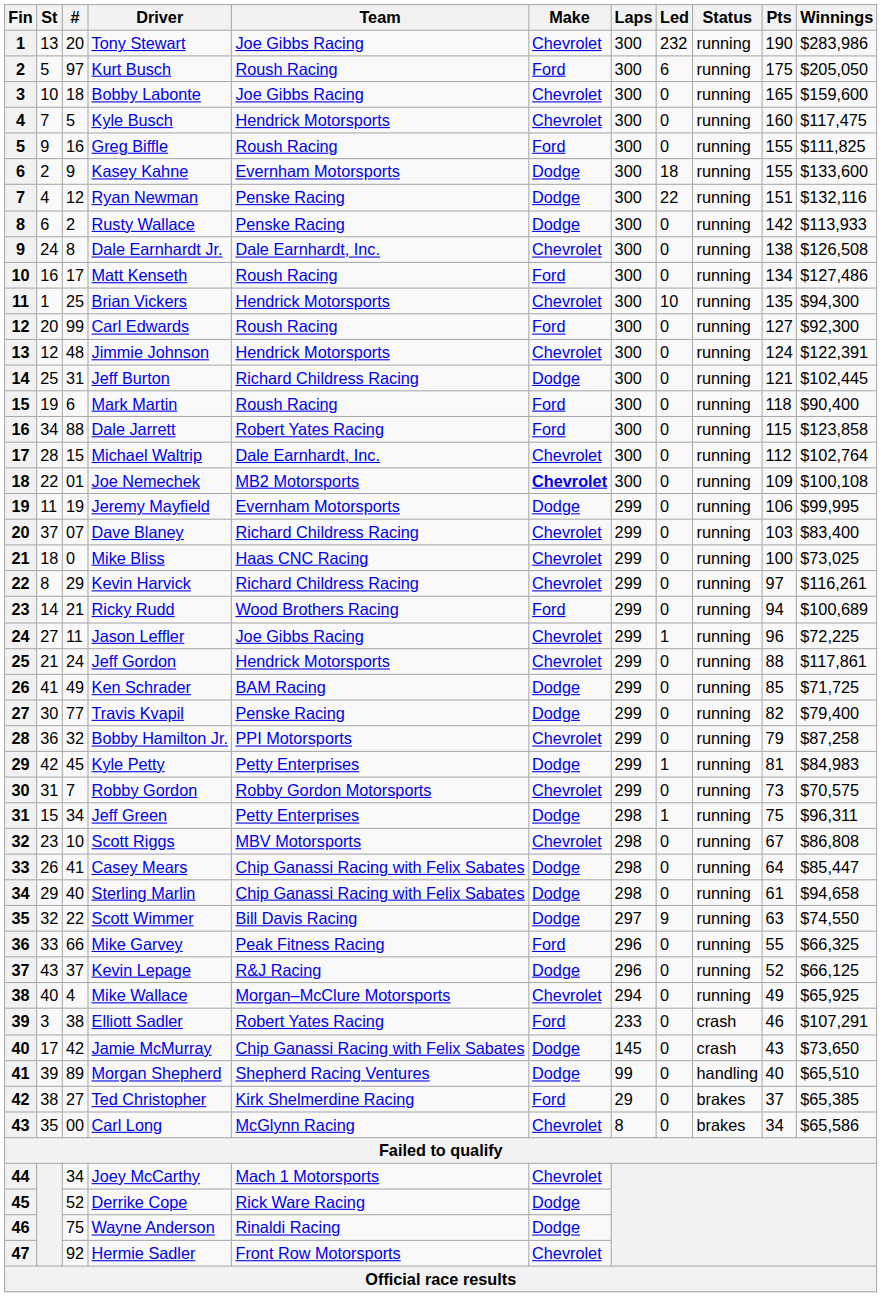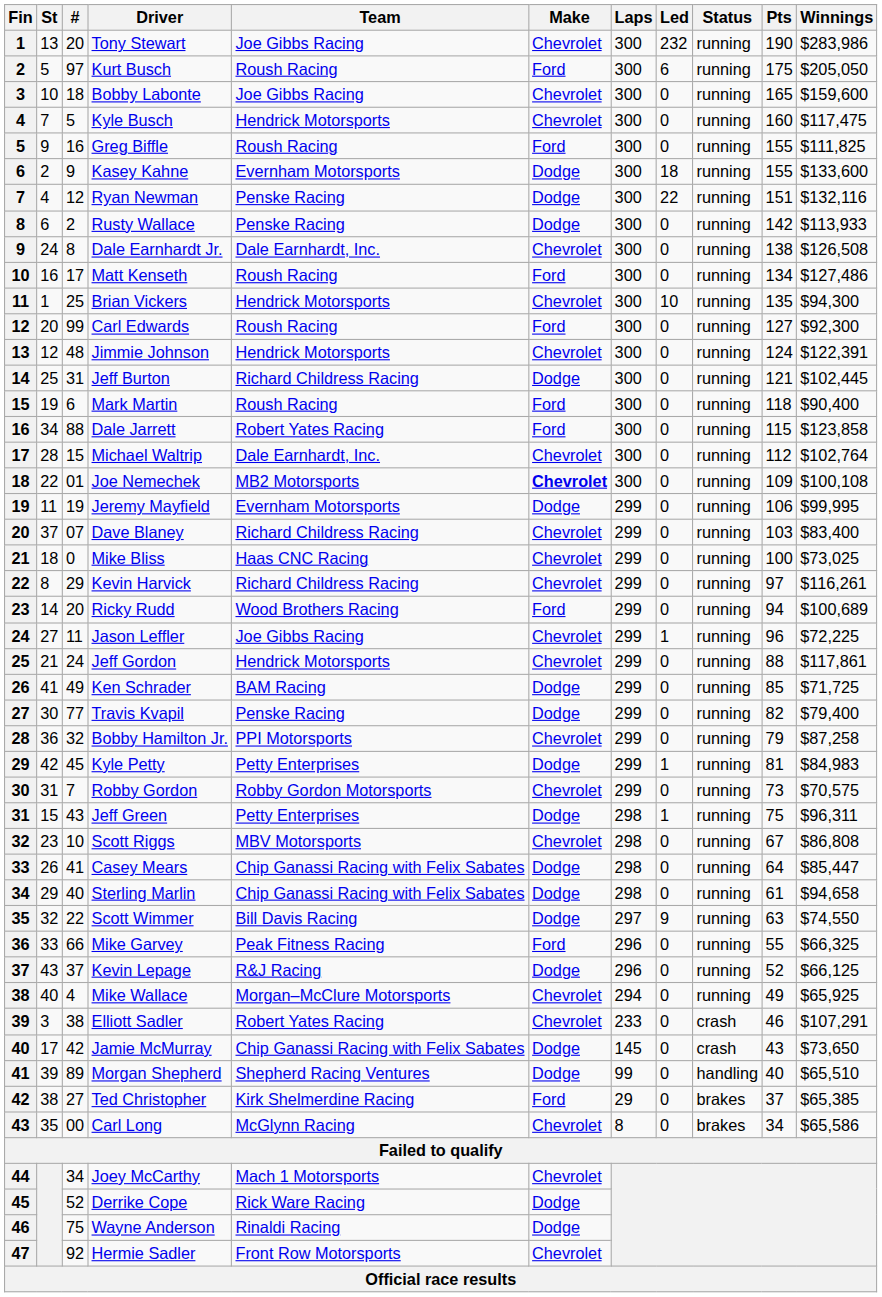 <table class="wikitable sortable" style="font-size:95%">
 <tr>
 <th>Fin</th>
 <th>St</th>
 <th>#</th>
 <th>Driver</th>
 <th>Team</th>
 <th>Make</th>
 <th>Laps</th>
 <th>Led</th>
 <th>Status</th>
 <th>Pts</th>
 <th>Winnings</th>
 </tr>
 <tr>
 <th>1</th>
 <td>13</td>
 <td>20</td>
 <td><a href='#'>Tony Stewart</a></td>
 <td><a href='#'>Joe Gibbs Racing</a></td>
 <td><a href='#'>Chevrolet</a></td>
 <td>300</td>
 <td>232</td>
 <td>running</td>
 <td>190</td>
 <td>$283,986</td>
 </tr>
 <tr>
 <th>2</th>
 <td>5</td>
 <td>97</td>
 <td><a href='#'>Kurt Busch</a></td>
 <td><a href='#'>Roush Racing</a></td>
 <td><a href='#'>Ford</a></td>
 <td>300</td>
 <td>6</td>
 <td>running</td>
 <td>175</td>
 <td>$205,050</td>
 </tr>
 <tr>
 <th>3</th>
 <td>10</td>
 <td>18</td>
 <td><a href='#'>Bobby Labonte</a></td>
 <td><a href='#'>Joe Gibbs Racing</a></td>
 <td><a href='#'>Chevrolet</a></td>
 <td>300</td>
 <td>0</td>
 <td>running</td>
 <td>165</td>
 <td>$159,600</td>
 </tr>
 <tr>
 <th>4</th>
 <td>7</td>
 <td>5</td>
 <td><a href='#'>Kyle Busch</a></td>
 <td><a href='#'>Hendrick Motorsports</a></td>
 <td><a href='#'>Chevrolet</a></td>
 <td>300</td>
 <td>0</td>
 <td>running</td>
 <td>160</td>
 <td>$117,475</td>
 </tr>
 <tr>
 <th>5</th>
 <td>9</td>
 <td>16</td>
 <td><a href='#'>Greg Biffle</a></td>
 <td><a href='#'>Roush Racing</a></td>
 <td><a href='#'>Ford</a></td>
 <td>300</td>
 <td>0</td>
 <td>running</td>
 <td>155</td>
 <td>$111,825</td>
 </tr>
 <tr>
 <th>6</th>
 <td>2</td>
 <td>9</td>
 <td><a href='#'>Kasey Kahne</a></td>
 <td><a href='#'>Evernham Motorsports</a></td>
 <td><a href='#'>Dodge</a></td>
 <td>300</td>
 <td>18</td>
 <td>running</td>
 <td>155</td>
 <td>$133,600</td>
 </tr>
 <tr>
 <th>7</th>
 <td>4</td>
 <td>12</td>
 <td><a href='#'>Ryan Newman</a></td>
 <td><a href='#'>Penske Racing</a></td>
 <td><a href='#'>Dodge</a></td>
 <td>300</td>
 <td>22</td>
 <td>running</td>
 <td>151</td>
 <td>$132,116</td>
 </tr>
 <tr>
 <th>8</th>
 <td>6</td>
 <td>2</td>
 <td><a href='#'>Rusty Wallace</a></td>
 <td><a href='#'>Penske Racing</a></td>
 <td><a href='#'>Dodge</a></td>
 <td>300</td>
 <td>0</td>
 <td>running</td>
 <td>142</td>
 <td>$113,933</td>
 </tr>
 <tr>
 <th>9</th>
 <td>24</td>
 <td>8</td>
 <td><a href='#'>Dale Earnhardt Jr.</a></td>
 <td><a href='#'>Dale Earnhardt, Inc.</a></td>
 <td><a href='#'>Chevrolet</a></td>
 <td>300</td>
 <td>0</td>
 <td>running</td>
 <td>138</td>
 <td>$126,508</td>
 </tr>
 <tr>
 <th>10</th>
 <td>16</td>
 <td>17</td>
 <td><a href='#'>Matt Kenseth</a></td>
 <td><a href='#'>Roush Racing</a></td>
 <td><a href='#'>Ford</a></td>
 <td>300</td>
 <td>0</td>
 <td>running</td>
 <td>134</td>
 <td>$127,486</td>
 </tr>
 <tr>
 <th>11</th>
 <td>1</td>
 <td>25</td>
 <td><a href='#'>Brian Vickers</a></td>
 <td><a href='#'>Hendrick Motorsports</a></td>
 <td><a href='#'>Chevrolet</a></td>
 <td>300</td>
 <td>10</td>
 <td>running</td>
 <td>135</td>
 <td>$94,300</td>
 </tr>
 <tr>
 <th>12</th>
 <td>20</td>
 <td>99</td>
 <td><a href='#'>Carl Edwards</a></td>
 <td><a href='#'>Roush Racing</a></td>
 <td><a href='#'>Ford</a></td>
 <td>300</td>
 <td>0</td>
 <td>running</td>
 <td>127</td>
 <td>$92,300</td>
 </tr>
 <tr>
 <th>13</th>
 <td>12</td>
 <td>48</td>
 <td><a href='#'>Jimmie Johnson</a></td>
 <td><a href='#'>Hendrick Motorsports</a></td>
 <td><a href='#'>Chevrolet</a></td>
 <td>300</td>
 <td>0</td>
 <td>running</td>
 <td>124</td>
 <td>$122,391</td>
 </tr>
 <tr>
 <th>14</th>
 <td>25</td>
 <td>31</td>
 <td><a href='#'>Jeff Burton</a></td>
 <td><a href='#'>Richard Childress Racing</a></td>
 <td><a href='#'>Dodge</a></td>
 <td>300</td>
 <td>0</td>
 <td>running</td>
 <td>121</td>
 <td>$102,445</td>
 </tr>
 <tr>
 <th>15</th>
 <td>19</td>
 <td>6</td>
 <td><a href='#'>Mark Martin</a></td>
 <td><a href='#'>Roush Racing</a></td>
 <td><a href='#'>Ford</a></td>
 <td>300</td>
 <td>0</td>
 <td>running</td>
 <td>118</td>
 <td>$90,400</td>
 </tr>
 <tr>
 <th>16</th>
 <td>34</td>
 <td>88</td>
 <td><a href='#'>Dale Jarrett</a></td>
 <td><a href='#'>Robert Yates Racing</a></td>
 <td><a href='#'>Ford</a></td>
 <td>300</td>
 <td>0</td>
 <td>running</td>
 <td>115</td>
 <td>$123,858</td>
 </tr>
 <tr>
 <th>17</th>
 <td>28</td>
 <td>15</td>
 <td><a href='#'>Michael Waltrip</a></td>
 <td><a href='#'>Dale Earnhardt, Inc.</a></td>
 <td><a href='#'>Chevrolet</a></td>
 <td>300</td>
 <td>0</td>
 <td>running</td>
 <td>112</td>
 <td>$102,764</td>
 </tr>
 <tr>
 <th>18</th>
 <td>22</td>
 <td>01</td>
 <td><a href='#'>Joe Nemechek</a></td>
 <td><a href='#'>MB2 Motorsports</a></td>
 <td><strong><a href='#'>Chevrolet</a></strong></td>
 <td>300</td>
 <td>0</td>
 <td>running</td>
 <td>109</td>
 <td>$100,108</td>
 </tr>
 <tr>
 <th>19</th>
 <td>11</td>
 <td>19</td>
 <td><a href='#'>Jeremy Mayfield</a></td>
 <td><a href='#'>Evernham Motorsports</a></td>
 <td><a href='#'>Dodge</a></td>
 <td>299</td>
 <td>0</td>
 <td>running</td>
 <td>106</td>
 <td>$99,995</td>
 </tr>
 <tr>
 <th>20</th>
 <td>37</td>
 <td>07</td>
 <td><a href='#'>Dave Blaney</a></td>
 <td><a href='#'>Richard Childress Racing</a></td>
 <td><a href='#'>Chevrolet</a></td>
 <td>299</td>
 <td>0</td>
 <td>running</td>
 <td>103</td>
 <td>$83,400</td>
 </tr>
 <tr>
 <th>21</th>
 <td>18</td>
 <td>0</td>
 <td><a href='#'>Mike Bliss</a></td>
 <td><a href='#'>Haas CNC Racing</a></td>
 <td><a href='#'>Chevrolet</a></td>
 <td>299</td>
 <td>0</td>
 <td>running</td>
 <td>100</td>
 <td>$73,025</td>
 </tr>
 <tr>
 <th>22</th>
 <td>8</td>
 <td>29</td>
 <td><a href='#'>Kevin Harvick</a></td>
 <td><a href='#'>Richard Childress Racing</a></td>
 <td><a href='#'>Chevrolet</a></td>
 <td>299</td>
 <td>0</td>
 <td>running</td>
 <td>97</td>
 <td>$116,261</td>
 </tr>
 <tr>
 <th>23</th>
 <td>14</td>
-<td>21</td>
+<td>20</td>
 <td><a href='#'>Ricky Rudd</a></td>
 <td><a href='#'>Wood Brothers Racing</a></td>
 <td><a href='#'>Ford</a></td>
 <td>299</td>
 <td>0</td>
 <td>running</td>
 <td>94</td>
 <td>$100,689</td>
 </tr>
 <tr>
 <th>24</th>
 <td>27</td>
 <td>11</td>
 <td><a href='#'>Jason Leffler</a></td>
 <td><a href='#'>Joe Gibbs Racing</a></td>
 <td><a href='#'>Chevrolet</a></td>
 <td>299</td>
 <td>1</td>
 <td>running</td>
 <td>96</td>
 <td>$72,225</td>
 </tr>
 <tr>
 <th>25</th>
 <td>21</td>
 <td>24</td>
 <td><a href='#'>Jeff Gordon</a></td>
 <td><a href='#'>Hendrick Motorsports</a></td>
 <td><a href='#'>Chevrolet</a></td>
 <td>299</td>
 <td>0</td>
 <td>running</td>
 <td>88</td>
 <td>$117,861</td>
 </tr>
 <tr>
 <th>26</th>
 <td>41</td>
 <td>49</td>
 <td><a href='#'>Ken Schrader</a></td>
 <td><a href='#'>BAM Racing</a></td>
 <td><a href='#'>Dodge</a></td>
 <td>299</td>
 <td>0</td>
 <td>running</td>
 <td>85</td>
 <td>$71,725</td>
 </tr>
 <tr>
 <th>27</th>
 <td>30</td>
 <td>77</td>
 <td><a href='#'>Travis Kvapil</a></td>
 <td><a href='#'>Penske Racing</a></td>
 <td><a href='#'>Dodge</a></td>
 <td>299</td>
 <td>0</td>
 <td>running</td>
 <td>82</td>
 <td>$79,400</td>
 </tr>
 <tr>
 <th>28</th>
 <td>36</td>
 <td>32</td>
 <td><a href='#'>Bobby Hamilton Jr.</a></td>
 <td><a href='#'>PPI Motorsports</a></td>
 <td><a href='#'>Chevrolet</a></td>
 <td>299</td>
 <td>0</td>
 <td>running</td>
 <td>79</td>
 <td>$87,258</td>
 </tr>
 <tr>
 <th>29</th>
 <td>42</td>
 <td>45</td>
 <td><a href='#'>Kyle Petty</a></td>
 <td><a href='#'>Petty Enterprises</a></td>
 <td><a href='#'>Dodge</a></td>
 <td>299</td>
 <td>1</td>
 <td>running</td>
 <td>81</td>
 <td>$84,983</td>
 </tr>
 <tr>
 <th>30</th>
 <td>31</td>
 <td>7</td>
 <td><a href='#'>Robby Gordon</a></td>
 <td><a href='#'>Robby Gordon Motorsports</a></td>
 <td><a href='#'>Chevrolet</a></td>
 <td>299</td>
 <td>0</td>
 <td>running</td>
 <td>73</td>
 <td>$70,575</td>
 </tr>
 <tr>
 <th>31</th>
 <td>15</td>
-<td>34</td>
+<td>43</td>
 <td><a href='#'>Jeff Green</a></td>
 <td><a href='#'>Petty Enterprises</a></td>
 <td><a href='#'>Dodge</a></td>
 <td>298</td>
 <td>1</td>
 <td>running</td>
 <td>75</td>
 <td>$96,311</td>
 </tr>
 <tr>
 <th>32</th>
 <td>23</td>
 <td>10</td>
 <td><a href='#'>Scott Riggs</a></td>
 <td><a href='#'>MBV Motorsports</a></td>
 <td><a href='#'>Chevrolet</a></td>
 <td>298</td>
 <td>0</td>
 <td>running</td>
 <td>67</td>
 <td>$86,808</td>
 </tr>
 <tr>
 <th>33</th>
 <td>26</td>
 <td>41</td>
 <td><a href='#'>Casey Mears</a></td>
 <td><a href='#'>Chip Ganassi Racing with Felix Sabates</a></td>
 <td><a href='#'>Dodge</a></td>
 <td>298</td>
 <td>0</td>
 <td>running</td>
 <td>64</td>
 <td>$85,447</td>
 </tr>
 <tr>
 <th>34</th>
 <td>29</td>
 <td>40</td>
 <td><a href='#'>Sterling Marlin</a></td>
 <td><a href='#'>Chip Ganassi Racing with Felix Sabates</a></td>
 <td><a href='#'>Dodge</a></td>
 <td>298</td>
 <td>0</td>
 <td>running</td>
 <td>61</td>
 <td>$94,658</td>
 </tr>
 <tr>
 <th>35</th>
 <td>32</td>
 <td>22</td>
 <td><a href='#'>Scott Wimmer</a></td>
 <td><a href='#'>Bill Davis Racing</a></td>
 <td><a href='#'>Dodge</a></td>
 <td>297</td>
 <td>9</td>
 <td>running</td>
 <td>63</td>
 <td>$74,550</td>
 </tr>
 <tr>
 <th>36</th>
 <td>33</td>
 <td>66</td>
 <td><a href='#'>Mike Garvey</a></td>
 <td><a href='#'>Peak Fitness Racing</a></td>
 <td><a href='#'>Ford</a></td>
 <td>296</td>
 <td>0</td>
 <td>running</td>
 <td>55</td>
 <td>$66,325</td>
 </tr>
 <tr>
 <th>37</th>
 <td>43</td>
 <td>37</td>
 <td><a href='#'>Kevin Lepage</a></td>
 <td><a href='#'>R&J Racing</a></td>
 <td><a href='#'>Dodge</a></td>
 <td>296</td>
 <td>0</td>
 <td>running</td>
 <td>52</td>
 <td>$66,125</td>
 </tr>
 <tr>
 <th>38</th>
 <td>40</td>
 <td>4</td>
 <td><a href='#'>Mike Wallace</a></td>
 <td><a href='#'>Morgan–McClure Motorsports</a></td>
 <td><a href='#'>Chevrolet</a></td>
 <td>294</td>
 <td>0</td>
 <td>running</td>
 <td>49</td>
 <td>$65,925</td>
 </tr>
 <tr>
 <th>39</th>
 <td>3</td>
 <td>38</td>
 <td><a href='#'>Elliott Sadler</a></td>
 <td><a href='#'>Robert Yates Racing</a></td>
-<td><a href='#'>Ford</a></td>
+<td><a href='#'>Chevrolet</a></td>
 <td>233</td>
 <td>0</td>
 <td>crash</td>
 <td>46</td>
 <td>$107,291</td>
 </tr>
 <tr>
 <th>40</th>
 <td>17</td>
 <td>42</td>
 <td><a href='#'>Jamie McMurray</a></td>
 <td><a href='#'>Chip Ganassi Racing with Felix Sabates</a></td>
 <td><a href='#'>Dodge</a></td>
 <td>145</td>
 <td>0</td>
 <td>crash</td>
 <td>43</td>
 <td>$73,650</td>
 </tr>
 <tr>
 <th>41</th>
 <td>39</td>
 <td>89</td>
 <td><a href='#'>Morgan Shepherd</a></td>
 <td><a href='#'>Shepherd Racing Ventures</a></td>
 <td><a href='#'>Dodge</a></td>
 <td>99</td>
 <td>0</td>
 <td>handling</td>
 <td>40</td>
 <td>$65,510</td>
 </tr>
 <tr>
 <th>42</th>
 <td>38</td>
 <td>27</td>
 <td><a href='#'>Ted Christopher</a></td>
 <td><a href='#'>Kirk Shelmerdine Racing</a></td>
 <td><a href='#'>Ford</a></td>
 <td>29</td>
 <td>0</td>
 <td>brakes</td>
 <td>37</td>
 <td>$65,385</td>
 </tr>
 <tr>
 <th>43</th>
 <td>35</td>
 <td>00</td>
 <td><a href='#'>Carl Long</a></td>
 <td><a href='#'>McGlynn Racing</a></td>
 <td><a href='#'>Chevrolet</a></td>
 <td>8</td>
 <td>0</td>
 <td>brakes</td>
 <td>34</td>
 <td>$65,586</td>
 </tr>
 <tr>
 <th colspan="11">Failed to qualify</th>
 </tr>
 <tr>
 <th>44</th>
 <th rowspan="4"></th>
 <td>34</td>
 <td><a href='#'>Joey McCarthy</a></td>
 <td><a href='#'>Mach 1 Motorsports</a></td>
 <td><a href='#'>Chevrolet</a></td>
 <th colspan="5" rowspan="4"></th>
 </tr>
 <tr>
 <th>45</th>
 <td>52</td>
 <td><a href='#'>Derrike Cope</a></td>
 <td><a href='#'>Rick Ware Racing</a></td>
 <td><a href='#'>Dodge</a></td>
 </tr>
 <tr>
 <th>46</th>
 <td>75</td>
 <td><a href='#'>Wayne Anderson</a></td>
 <td><a href='#'>Rinaldi Racing</a></td>
 <td><a href='#'>Dodge</a></td>
 </tr>
 <tr>
 <th>47</th>
 <td>92</td>
 <td><a href='#'>Hermie Sadler</a></td>
 <td><a href='#'>Front Row Motorsports</a></td>
 <td><a href='#'>Chevrolet</a></td>
 </tr>
 <tr>
 <th colspan="11">Official race results</th>
 </tr>
 </table>
